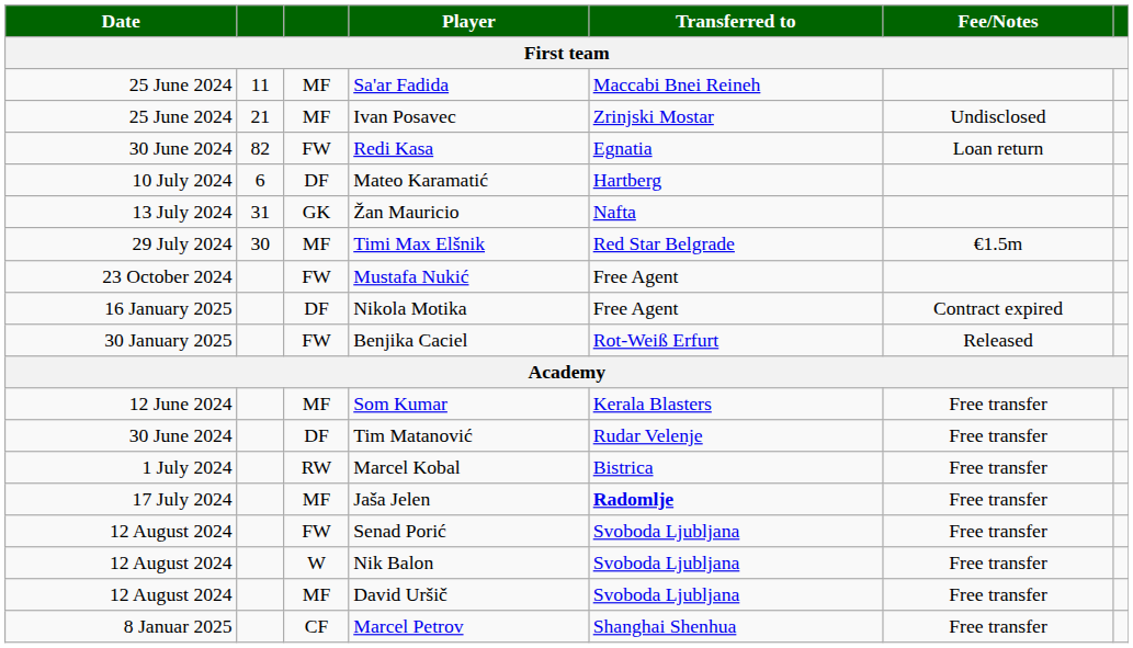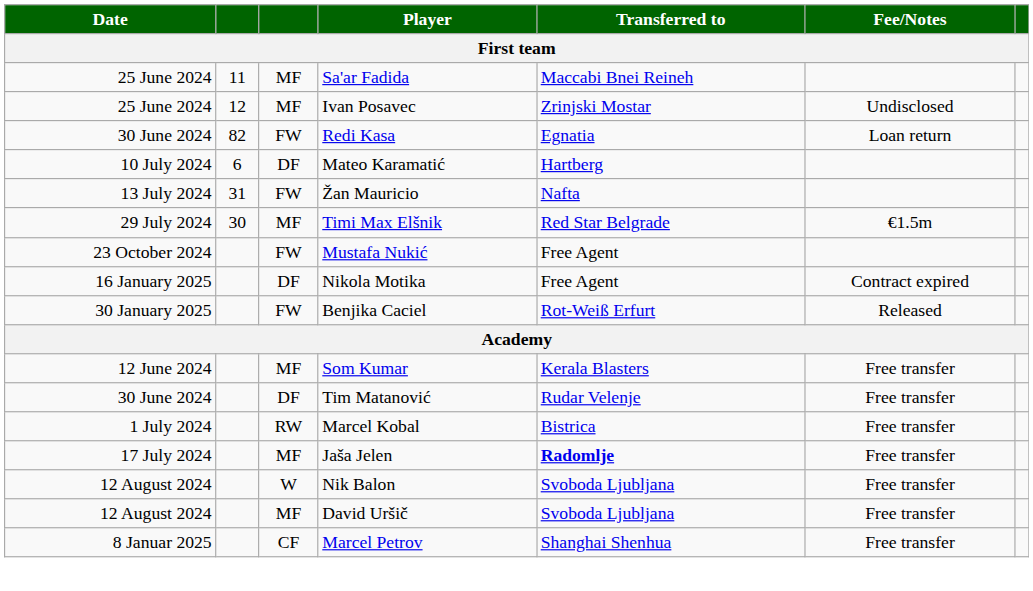 <table class="wikitable sortable" style="text-align:center; font-size:95%; width:100%;">
 <tr>
 <th style="background-color:darkgreen; color:#ffffff;">Date</th>
 <th style="background-color:darkgreen; color:#ffffff;"></th>
 <th style="background-color:darkgreen; color:#ffffff;"></th>
 <th style="background-color:darkgreen; color:#ffffff;">Player</th>
 <th style="background-color:darkgreen; color:#ffffff;">Transferred to</th>
 <th style="background-color:darkgreen; color:#ffffff;">Fee/Notes</th>
 <th style="background-color:darkgreen; color:#ffffff;" class="unsortable"></th>
 </tr>
 <tr>
 <th colspan="7">First team</th>
 </tr>
 <tr>
 <td style="text-align:right;">25 June 2024</td>
 <td>11</td>
 <td>MF</td>
 <td style="text-align:left;" data-sort-value="Fadida"> <a href='#'>Sa'ar Fadida</a></td>
 <td style="text-align:left;"> <a href='#'>Maccabi Bnei Reineh</a></td>
 <td></td>
 <td></td>
 </tr>
 <tr>
 <td style="text-align:right;">25 June 2024</td>
-<td>21</td>
+<td>12</td>
 <td>MF</td>
 <td style="text-align:left;" data-sort-value="Posavec"> Ivan Posavec</td>
 <td style="text-align:left;"> <a href='#'>Zrinjski Mostar</a></td>
 <td>Undisclosed</td>
 <td></td>
 </tr>
 <tr>
 <td style="text-align:right;">30 June 2024</td>
 <td>82</td>
 <td>FW</td>
 <td style="text-align:left;" data-sort-value="Kasa"> <a href='#'>Redi Kasa</a></td>
 <td style="text-align:left;"> <a href='#'>Egnatia</a></td>
 <td>Loan return</td>
 <td></td>
 </tr>
 <tr>
 <td style="text-align:right;">10 July 2024</td>
 <td>6</td>
 <td>DF</td>
 <td style="text-align:left;" data-sort-value="Karamatić"> Mateo Karamatić</td>
 <td style="text-align:left;"> <a href='#'>Hartberg</a></td>
 <td></td>
 <td></td>
 </tr>
 <tr>
 <td style="text-align:right;">13 July 2024</td>
 <td>31</td>
-<td>GK</td>
+<td>FW</td>
 <td style="text-align:left;" data-sort-value="Mauricio"> Žan Mauricio</td>
 <td style="text-align:left;"> <a href='#'>Nafta</a></td>
 <td></td>
 <td></td>
 </tr>
 <tr>
 <td style="text-align:right;">29 July 2024</td>
 <td>30</td>
 <td>MF</td>
 <td style="text-align:left;" data-sort-value="Elšnik"> <a href='#'>Timi Max Elšnik</a></td>
 <td style="text-align:left;"> <a href='#'>Red Star Belgrade</a></td>
 <td>€1.5m</td>
 <td></td>
 </tr>
 <tr>
 <td style="text-align:right;">23 October 2024</td>
 <td></td>
 <td>FW</td>
 <td style="text-align:left;" data-sort-value="Nukić"> <a href='#'>Mustafa Nukić</a></td>
 <td style="text-align:left;">Free Agent</td>
 <td></td>
 <td></td>
 </tr>
 <tr>
 <td style="text-align:right;">16 January 2025</td>
 <td></td>
 <td>DF</td>
 <td style="text-align:left;" data-sort-value="Motika"> Nikola Motika</td>
 <td style="text-align:left;">Free Agent</td>
 <td>Contract expired</td>
 <td></td>
 </tr>
 <tr>
 <td style="text-align:right;">30 January 2025</td>
 <td></td>
 <td>FW</td>
 <td style="text-align:left;" data-sort-value="Caciel"> Benjika Caciel</td>
 <td style="text-align:left;"> <a href='#'>Rot-Weiß Erfurt</a></td>
 <td>Released</td>
 <td></td>
 </tr>
 <tr>
 <th colspan="7">Academy</th>
 </tr>
 <tr>
 <td style="text-align:right;">12 June 2024</td>
 <td></td>
 <td>MF</td>
 <td style="text-align:left;" data-sort-value="Kumar"> <a href='#'>Som Kumar</a></td>
 <td style="text-align:left;"> <a href='#'>Kerala Blasters</a></td>
 <td>Free transfer</td>
 <td></td>
 </tr>
 <tr>
 <td style="text-align:right;">30 June 2024</td>
 <td></td>
 <td>DF</td>
 <td style="text-align:left;" data-sort-value="Matanović"> Tim Matanović</td>
 <td style="text-align:left;"> <a href='#'>Rudar Velenje</a></td>
 <td>Free transfer</td>
 <td></td>
 </tr>
 <tr>
 <td style="text-align:right;">1 July 2024</td>
 <td></td>
 <td>RW</td>
 <td style="text-align:left;" data-sort-value="Kobal"> Marcel Kobal</td>
 <td style="text-align:left;"> <a href='#'>Bistrica</a></td>
 <td>Free transfer</td>
 <td></td>
 </tr>
 <tr>
 <td style="text-align:right;">17 July 2024</td>
 <td></td>
 <td>MF</td>
 <td style="text-align:left;" data-sort-value="Jelen"> Jaša Jelen</td>
 <td style="text-align:left;"><strong> <a href='#'>Radomlje</a></strong></td>
 <td>Free transfer</td>
 <td></td>
 </tr>
 <tr>
 <td style="text-align:right;">12 August 2024</td>
 <td></td>
-<td>FW</td>
-<td style="text-align:left;" data-sort-value="Porić"> Senad Porić</td>
-<td style="text-align:left;"> <a href='#'>Svoboda Ljubljana</a></td>
-<td>Free transfer</td>
-<td></td>
-</tr>
-<tr>
-<td style="text-align:right;">12 August 2024</td>
-<td></td>
 <td>W</td>
 <td style="text-align:left;" data-sort-value="Balon"> Nik Balon</td>
 <td style="text-align:left;"> <a href='#'>Svoboda Ljubljana</a></td>
 <td>Free transfer</td>
 <td></td>
 </tr>
 <tr>
 <td style="text-align:right;">12 August 2024</td>
 <td></td>
 <td>MF</td>
 <td style="text-align:left;" data-sort-value="Uršič"> David Uršič</td>
 <td style="text-align:left;"> <a href='#'>Svoboda Ljubljana</a></td>
 <td>Free transfer</td>
 <td></td>
 </tr>
 <tr>
 <td style="text-align:right;">8 Januar 2025</td>
 <td></td>
 <td>CF</td>
 <td style="text-align:left;" data-sort-value="Petrov Wang"> <a href='#'>Marcel Petrov</a></td>
 <td style="text-align:left;"> <a href='#'>Shanghai Shenhua</a></td>
 <td>Free transfer</td>
 <td></td>
 </tr>
 </table>
